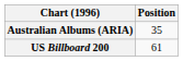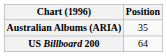 <table class="wikitable sortable plainrowheaders" style="text-align:center">
 <tr>
 <th scope="col">Chart (1996)</th>
 <th scope="col">Position</th>
 </tr>
 <tr>
 <th scope="row">Australian Albums (ARIA)</th>
 <td>35</td>
 </tr>
 <tr>
 <th scope="row">US <em>Billboard</em> 200</th>
-<td>61</td>
+<td>64</td>
 </tr>
 </table>
